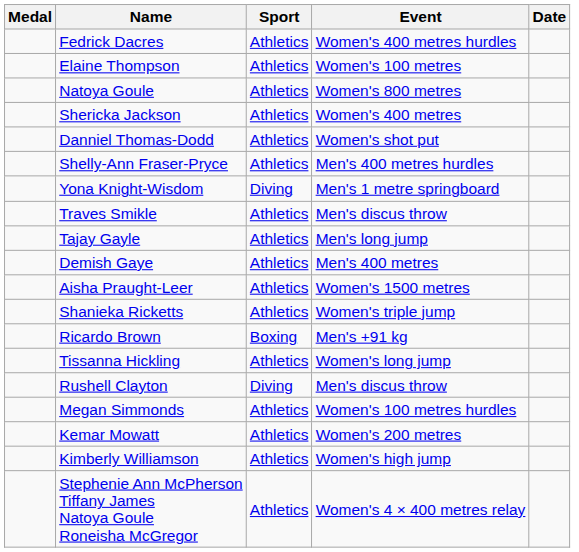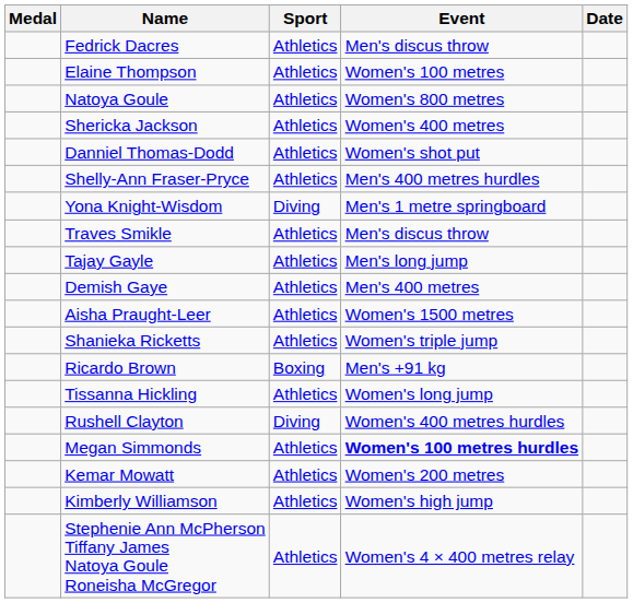 <table class="wikitable sortable" style="font-size:95%">
 <tr>
 <th>Medal</th>
 <th>Name</th>
 <th>Sport</th>
 <th>Event</th>
 <th>Date</th>
 </tr>
 <tr>
 <td></td>
 <td><a href='#'>Fedrick Dacres</a></td>
 <td><a href='#'>Athletics</a></td>
-<td><a href='#'>Women's 400 metres hurdles</a></td>
+<td><a href='#'>Men's discus throw</a></td>
 <td></td>
 </tr>
 <tr>
 <td></td>
 <td><a href='#'>Elaine Thompson</a></td>
 <td><a href='#'>Athletics</a></td>
 <td><a href='#'>Women's 100 metres</a></td>
 <td></td>
 </tr>
 <tr>
 <td></td>
 <td><a href='#'>Natoya Goule</a></td>
 <td><a href='#'>Athletics</a></td>
 <td><a href='#'>Women's 800 metres</a></td>
 <td></td>
 </tr>
 <tr>
 <td></td>
 <td><a href='#'>Shericka Jackson</a></td>
 <td><a href='#'>Athletics</a></td>
 <td><a href='#'>Women's 400 metres</a></td>
 <td></td>
 </tr>
 <tr>
 <td></td>
 <td><a href='#'>Danniel Thomas-Dodd</a></td>
 <td><a href='#'>Athletics</a></td>
 <td><a href='#'>Women's shot put</a></td>
 <td></td>
 </tr>
 <tr>
 <td></td>
 <td><a href='#'>Shelly-Ann Fraser-Pryce</a></td>
 <td><a href='#'>Athletics</a></td>
 <td><a href='#'>Men's 400 metres hurdles</a></td>
 <td></td>
 </tr>
 <tr>
 <td></td>
 <td><a href='#'>Yona Knight-Wisdom</a></td>
 <td><a href='#'>Diving</a></td>
 <td><a href='#'>Men's 1 metre springboard</a></td>
 <td></td>
 </tr>
 <tr>
 <td></td>
 <td><a href='#'>Traves Smikle</a></td>
 <td><a href='#'>Athletics</a></td>
 <td><a href='#'>Men's discus throw</a></td>
 <td></td>
 </tr>
 <tr>
 <td></td>
 <td><a href='#'>Tajay Gayle</a></td>
 <td><a href='#'>Athletics</a></td>
 <td><a href='#'>Men's long jump</a></td>
 <td></td>
 </tr>
 <tr>
 <td></td>
 <td><a href='#'>Demish Gaye</a></td>
 <td><a href='#'>Athletics</a></td>
 <td><a href='#'>Men's 400 metres</a></td>
 <td></td>
 </tr>
 <tr>
 <td></td>
 <td><a href='#'>Aisha Praught-Leer</a></td>
 <td><a href='#'>Athletics</a></td>
 <td><a href='#'>Women's 1500 metres</a></td>
 <td></td>
 </tr>
 <tr>
 <td></td>
 <td><a href='#'>Shanieka Ricketts</a></td>
 <td><a href='#'>Athletics</a></td>
 <td><a href='#'>Women's triple jump</a></td>
 <td></td>
 </tr>
 <tr>
 <td></td>
 <td><a href='#'>Ricardo Brown</a></td>
 <td><a href='#'>Boxing</a></td>
 <td><a href='#'>Men's +91 kg</a></td>
 <td></td>
 </tr>
 <tr>
 <td></td>
 <td><a href='#'>Tissanna Hickling</a></td>
 <td><a href='#'>Athletics</a></td>
 <td><a href='#'>Women's long jump</a></td>
 <td></td>
 </tr>
 <tr>
 <td></td>
 <td><a href='#'>Rushell Clayton</a></td>
 <td><a href='#'>Diving</a></td>
-<td><a href='#'>Men's discus throw</a></td>
+<td><a href='#'>Women's 400 metres hurdles</a></td>
 <td></td>
 </tr>
 <tr>
 <td></td>
 <td><a href='#'>Megan Simmonds</a></td>
 <td><a href='#'>Athletics</a></td>
-<td><a href='#'>Women's 100 metres hurdles</a></td>
+<td><strong><a href='#'>Women's 100 metres hurdles</a></strong></td>
 <td></td>
 </tr>
 <tr>
 <td></td>
 <td><a href='#'>Kemar Mowatt</a></td>
 <td><a href='#'>Athletics</a></td>
 <td><a href='#'>Women's 200 metres</a></td>
 <td></td>
 </tr>
 <tr>
 <td></td>
 <td><a href='#'>Kimberly Williamson</a></td>
 <td><a href='#'>Athletics</a></td>
 <td><a href='#'>Women's high jump</a></td>
 <td></td>
 </tr>
 <tr>
 <td></td>
 <td><a href='#'>Stephenie Ann McPherson</a><br><a href='#'>Tiffany James</a><br><a href='#'>Natoya Goule</a><br><a href='#'>Roneisha McGregor</a></td>
 <td><a href='#'>Athletics</a></td>
 <td><a href='#'>Women's 4 × 400 metres relay</a></td>
 <td></td>
 </tr>
 </table>
